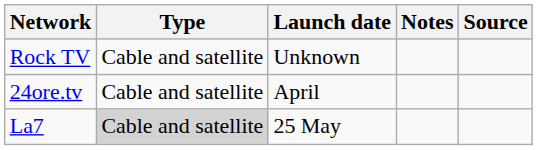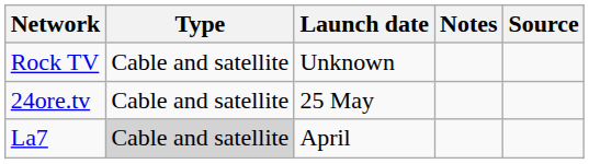 <table class="wikitable sortable">
 <tr>
 <th>Network</th>
 <th>Type</th>
 <th>Launch date</th>
 <th>Notes</th>
 <th>Source</th>
 </tr>
 <tr>
 <td><a href='#'>Rock TV</a></td>
 <td>Cable and satellite</td>
 <td>Unknown</td>
 <td></td>
 <td></td>
 </tr>
 <tr>
 <td><a href='#'>24ore.tv</a></td>
 <td>Cable and satellite</td>
-<td>April</td>
+<td>25 May</td>
 <td></td>
 <td></td>
 </tr>
 <tr>
 <td><a href='#'>La7</a></td>
 <td style="background: lightgrey;">Cable and satellite</td>
-<td>25 May</td>
+<td>April</td>
 <td></td>
 <td></td>
 </tr>
 </table>
